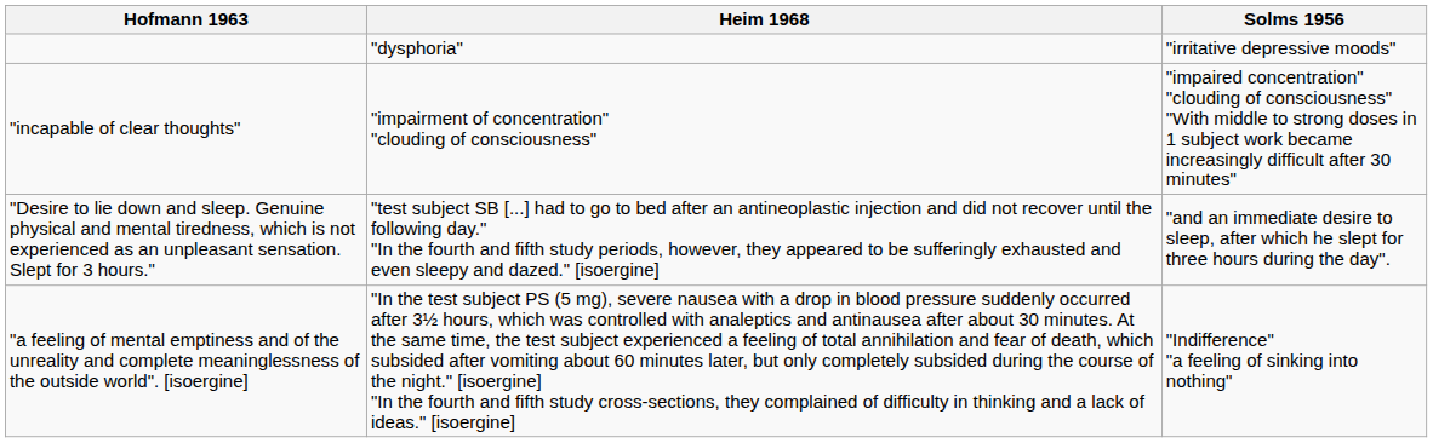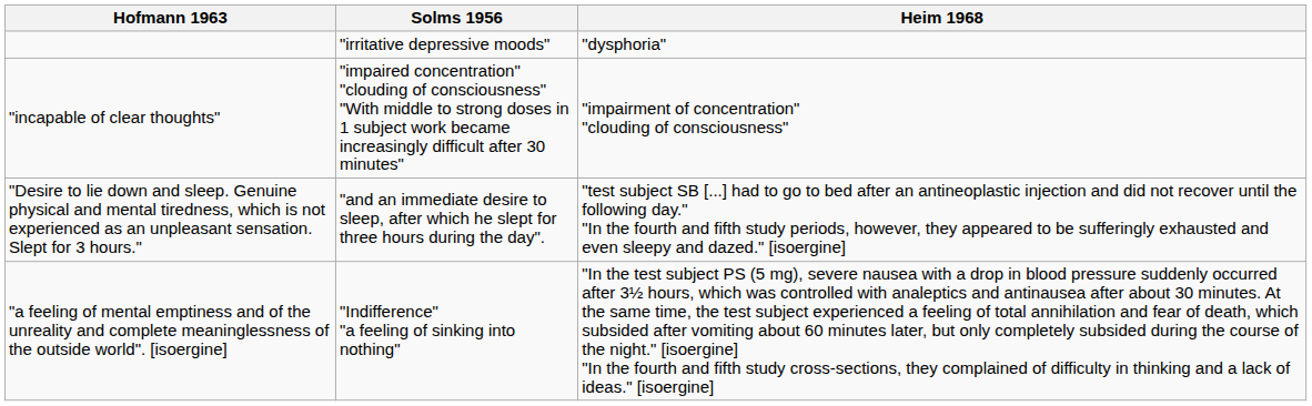 <table class="wikitable">
 <tr>
 <th><strong>Hofmann 1963</strong></th>
+<th><strong>Solms 1956</strong></th>
 <th><strong>Heim 1968</strong></th>
-<th><strong>Solms 1956</strong></th>
 </tr>
 <tr>
 <td></td>
+<td>"irritative depressive moods"</td>
 <td>"dysphoria"</td>
-<td>"irritative depressive moods"</td>
 </tr>
 <tr>
 <td>"incapable of clear thoughts"</td>
+<td>"impaired concentration"<br>"clouding of consciousness"<br>"With middle to strong doses in 1 subject work became increasingly difficult after 30 minutes"</td>
 <td>"impairment of concentration"<br>"clouding of consciousness"</td>
-<td>"impaired concentration"<br>"clouding of consciousness"<br>"With middle to strong doses in 1 subject work became increasingly difficult after 30 minutes"</td>
 </tr>
 <tr>
 <td>"Desire to lie down and sleep. Genuine physical and mental tiredness, which is not experienced as an unpleasant sensation. Slept for 3 hours."</td>
+<td>"and an immediate desire to sleep, after which he slept for three hours during the day".</td>
 <td>"test subject SB [...] had to go to bed after an antineoplastic injection and did not recover until the following day."<br>"In the fourth and fifth study periods, however, they appeared to be sufferingly exhausted and even sleepy and dazed." [isoergine]</td>
-<td>"and an immediate desire to sleep, after which he slept for three hours during the day".</td>
 </tr>
 <tr>
 <td>"a feeling of mental emptiness and of the unreality and complete meaninglessness of the outside world". [isoergine]</td>
+<td>"Indifference"<br>"a feeling of sinking into nothing"</td>
 <td>"In the test subject PS (5 mg), severe nausea with a drop in blood pressure suddenly occurred after 3½ hours, which was controlled with analeptics and antinausea after about 30 minutes. At the same time, the test subject experienced a feeling of total annihilation and fear of death, which subsided after vomiting about 60 minutes later, but only completely subsided during the course of the night." [isoergine]<br>"In the fourth and fifth study cross-sections, they complained of difficulty in thinking and a lack of ideas." [isoergine]</td>
-<td>"Indifference"<br>"a feeling of sinking into nothing"</td>
 </tr>
 </table>
